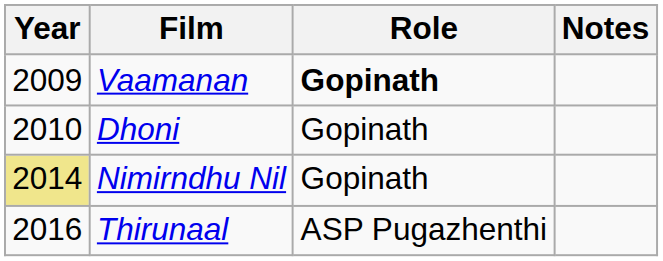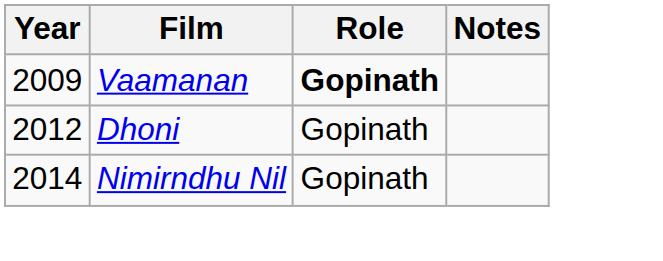 <table class="wikitable sortable">
 <tr>
 <th>Year</th>
 <th>Film</th>
 <th>Role</th>
 <th>Notes</th>
 </tr>
 <tr>
 <td>2009</td>
 <td><em><a href='#'>Vaamanan</a></em></td>
 <td><strong>Gopinath</strong></td>
 <td></td>
 </tr>
 <tr>
-<td>2010</td>
+<td>2012</td>
 <td><em><a href='#'>Dhoni</a></em></td>
 <td>Gopinath</td>
 <td></td>
 </tr>
 <tr>
-<td style="background: khaki;">2014</td>
+<td>2014</td>
 <td><em><a href='#'>Nimirndhu Nil</a></em></td>
 <td>Gopinath</td>
 <td></td>
 </tr>
-<tr>
-<td>2016</td>
-<td><em><a href='#'>Thirunaal</a></em></td>
-<td>ASP Pugazhenthi</td>
-<td></td>
-</tr>
 </table>
